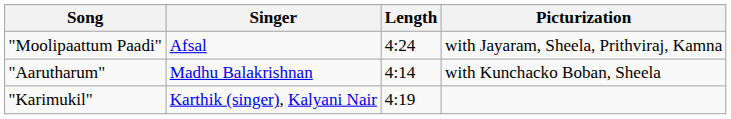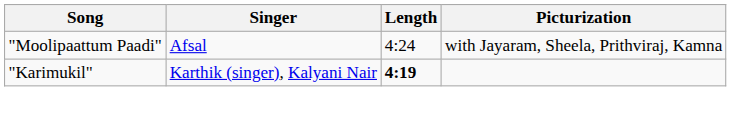 <table class="wikitable">
 <tr>
 <th>Song</th>
 <th>Singer</th>
 <th>Length</th>
 <th>Picturization</th>
 </tr>
 <tr>
 <td>"Moolipaattum Paadi"</td>
 <td><a href='#'>Afsal</a></td>
 <td>4:24</td>
 <td>with Jayaram, Sheela, Prithviraj, Kamna</td>
 </tr>
 <tr>
-<td>"Aarutharum"</td>
-<td><a href='#'>Madhu Balakrishnan</a></td>
-<td>4:14</td>
-<td>with Kunchacko Boban, Sheela</td>
-</tr>
-<tr>
 <td>"Karimukil"</td>
 <td><a href='#'>Karthik (singer)</a>, <a href='#'>Kalyani Nair</a></td>
-<td>4:19</td>
+<td><strong>4:19</strong></td>
 <td></td>
 </tr>
 </table>
